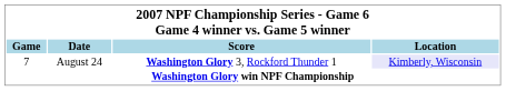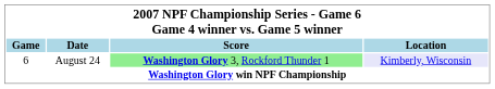 <table cellpadding="1"  style="min-width:45em;text-align:center;font-size:100%; border:1px solid gray;">
 <tr style="font-size:larger;">
 <th colspan=8>2007 NPF Championship Series - Game 6<br>Game 4 winner vs. Game 5 winner</th>
 </tr>
 <tr style="background:lightblue;">
 <th>Game</th>
 <th>Date</th>
 <th>Score</th>
 <th>Location</th>
 </tr>
 <tr>
-<td>7</td>
+<td>6</td>
 <td>August 24</td>
-<td><strong><a href='#'>Washington Glory</a></strong> 3, <a href='#'>Rockford Thunder</a> 1</td>
+<td style="background: lightgreen;"><strong><a href='#'>Washington Glory</a></strong> 3, <a href='#'>Rockford Thunder</a> 1</td>
 <td style="background: lavender;"><a href='#'>Kimberly, Wisconsin</a></td>
 </tr>
 <tr>
 <th colspan=8><a href='#'>Washington Glory</a> win NPF Championship</th>
 </tr>
 </table>
